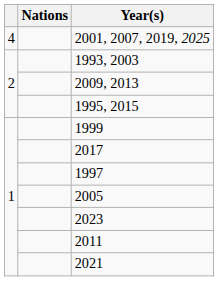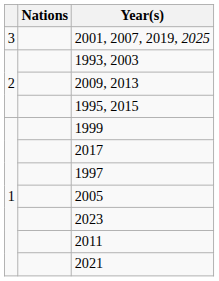 <table class="wikitable">
 <tr>
 <th></th>
 <th>Nations</th>
 <th>Year(s)</th>
 </tr>
 <tr>
-<td align=center>4</td>
+<td align=center>3</td>
 <td></td>
 <td>2001, 2007, 2019, <em>2025</em></td>
 </tr>
 <tr>
 <td align=center rowspan=3>2</td>
 <td><em></em></td>
 <td>1993, 2003</td>
 </tr>
 <tr>
 <td></td>
 <td>2009, 2013</td>
 </tr>
 <tr>
 <td></td>
 <td>1995, 2015</td>
 </tr>
 <tr>
 <td align=center rowspan=7>1</td>
 <td></td>
 <td>1999</td>
 </tr>
 <tr>
 <td></td>
 <td>2017</td>
 </tr>
 <tr>
 <td></td>
 <td>1997</td>
 </tr>
 <tr>
 <td></td>
 <td>2005</td>
 </tr>
 <tr>
 <td></td>
 <td>2023</td>
 </tr>
 <tr>
 <td></td>
 <td>2011</td>
 </tr>
 <tr>
 <td></td>
 <td>2021</td>
 </tr>
 </table>
